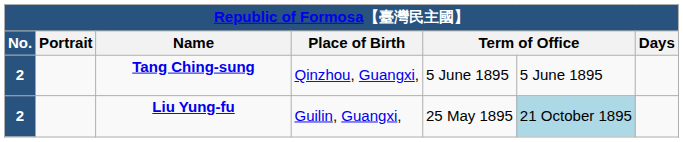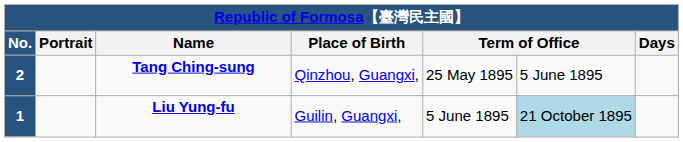 <table class="wikitable">
 <tr>
 <th align=center style="background:#28537F; color:white;" colspan="7"> <a href='#'><span>Republic of Formosa</span></a>【臺灣民主國】</th>
 </tr>
 <tr>
 <th align=center style="background:#28537F; color:white;">No.</th>
 <th>Portrait</th>
 <th width="200">Name<br><small></small></th>
 <th>Place of Birth</th>
 <th colspan="2">Term of Office</th>
 <th>Days</th>
 </tr>
 <tr>
 <td align=center style="background:#28537F; color:white;"><strong>2</strong></td>
 <td></td>
 <td align="center"><strong><a href='#'>Tang Ching-sung</a></strong><br><br><small></small></td>
 <td><a href='#'>Qinzhou</a>, <a href='#'>Guangxi</a>, </td>
-<td>5 June 1895<br><small></small></td>
+<td>25 May 1895<br><small></small></td>
 <td>5 June 1895<br><small></small></td>
 <td align="center"></td>
 </tr>
 <tr>
-<td align=center style="background:#28537F; color:white;"><strong>2</strong></td>
+<td align=center style="background:#28537F; color:white;"><strong>1</strong></td>
 <td></td>
 <td align="center"><strong><a href='#'>Liu Yung-fu</a></strong><br><br><small></small></td>
 <td><a href='#'>Guilin</a>, <a href='#'>Guangxi</a>, </td>
-<td>25 May 1895<br><small></small></td>
+<td>5 June 1895<br><small></small></td>
 <td style="background: lightblue;">21 October 1895<br><small></small></td>
 <td align="center"></td>
 </tr>
 </table>
